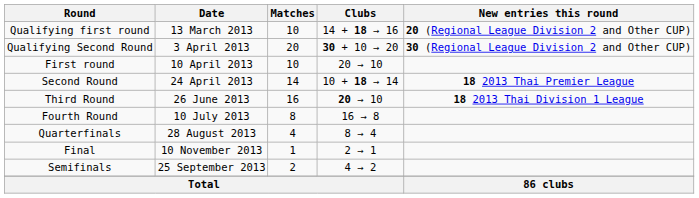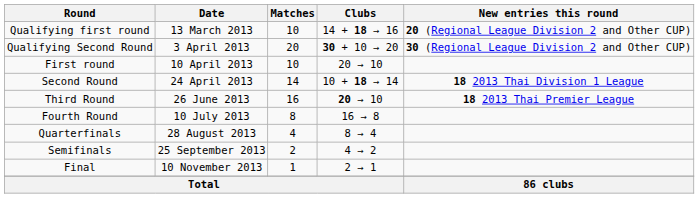 <table class="wikitable">
 <tr>
 <th>Round</th>
 <th>Date</th>
 <th>Matches</th>
 <th width=100>Clubs</th>
 <th>New entries this round</th>
 </tr>
 <tr align=center>
 <td>Qualifying first round</td>
 <td>13 March 2013</td>
 <td>10</td>
 <td>14 + <strong>18</strong> → 16</td>
 <td><strong>20</strong> (<a href='#'>Regional League Division 2</a> and Other CUP)</td>
 </tr>
 <tr align=center>
 <td>Qualifying  Second Round</td>
 <td>3 April 2013</td>
 <td>20</td>
 <td><strong>30</strong> + 10 → 20</td>
 <td><strong>30</strong> (<a href='#'>Regional League Division 2</a> and Other CUP)</td>
 </tr>
 <tr align=center>
 <td>First round</td>
 <td>10 April 2013</td>
 <td>10</td>
 <td>20 → 10</td>
 <td></td>
 </tr>
 <tr align=center>
 <td>Second Round</td>
 <td>24 April 2013</td>
 <td>14</td>
 <td>10 + <strong>18</strong> → 14</td>
-<td><strong>18</strong> <a href='#'>2013 Thai Premier League</a></td>
+<td><strong>18</strong> <a href='#'>2013 Thai Division 1 League</a></td>
 </tr>
 <tr align=center>
 <td>Third Round</td>
 <td>26 June 2013</td>
 <td>16</td>
 <td><strong>20</strong> → 10</td>
-<td><strong>18</strong> <a href='#'>2013 Thai Division 1 League</a></td>
+<td><strong>18</strong> <a href='#'>2013 Thai Premier League</a></td>
 </tr>
 <tr align=center>
 <td>Fourth Round</td>
 <td>10 July 2013</td>
 <td>8</td>
 <td>16 → 8</td>
 <td></td>
 </tr>
 <tr align=center>
 <td>Quarterfinals</td>
 <td>28 August 2013</td>
 <td>4</td>
 <td>8 → 4</td>
 <td></td>
 </tr>
 <tr align=center>
+<td>Semifinals</td>
+<td>25 September 2013</td>
+<td>2</td>
+<td>4 → 2</td>
+<td></td>
+</tr>
+<tr align=center>
 <td>Final</td>
 <td>10 November 2013</td>
 <td>1</td>
 <td>2 → 1</td>
-<td></td>
-</tr>
-<tr align=center>
-<td>Semifinals</td>
-<td>25 September 2013</td>
-<td>2</td>
-<td>4 → 2</td>
 <td></td>
 </tr>
 <tr align=left|>
 </tr>
 <tr>
 <th colspan=4>Total</th>
 <th>86 clubs</th>
 </tr>
 </table>
